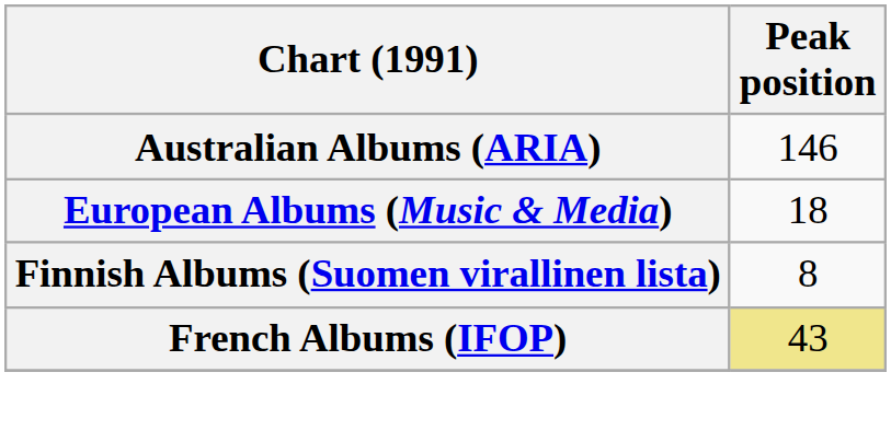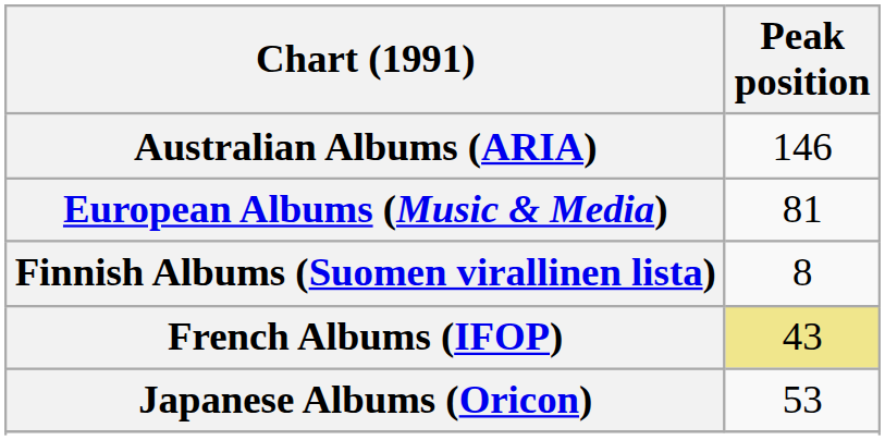 <table class="wikitable sortable plainrowheaders" style="text-align:center">
 <tr>
 <th scope="col">Chart (1991)</th>
 <th scope="col">Peak<br>position</th>
 </tr>
 <tr>
 <th scope="row">Australian Albums (<a href='#'>ARIA</a>)</th>
 <td>146</td>
 </tr>
 <tr>
 <th scope="row"><a href='#'>European Albums</a> (<em><a href='#'>Music & Media</a></em>)</th>
-<td>18</td>
+<td>81</td>
 </tr>
 <tr>
 <th scope="row">Finnish Albums (<a href='#'>Suomen virallinen lista</a>)</th>
 <td>8</td>
 </tr>
 <tr>
 <th scope="row">French Albums (<a href='#'>IFOP</a>)</th>
 <td style="background: khaki;">43</td>
 </tr>
 <tr>
+<th scope="row">Japanese Albums (<a href='#'>Oricon</a>)</th>
+<td>53</td>
+</tr>
+<tr>
 </tr>
 <tr>
 </tr>
 </table>
